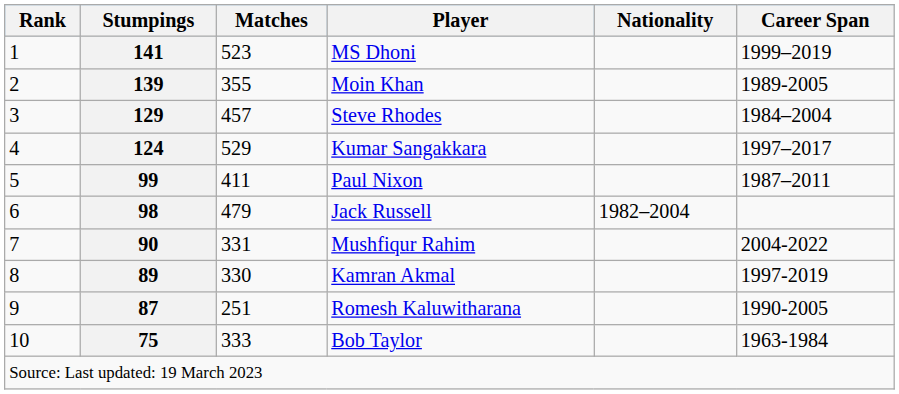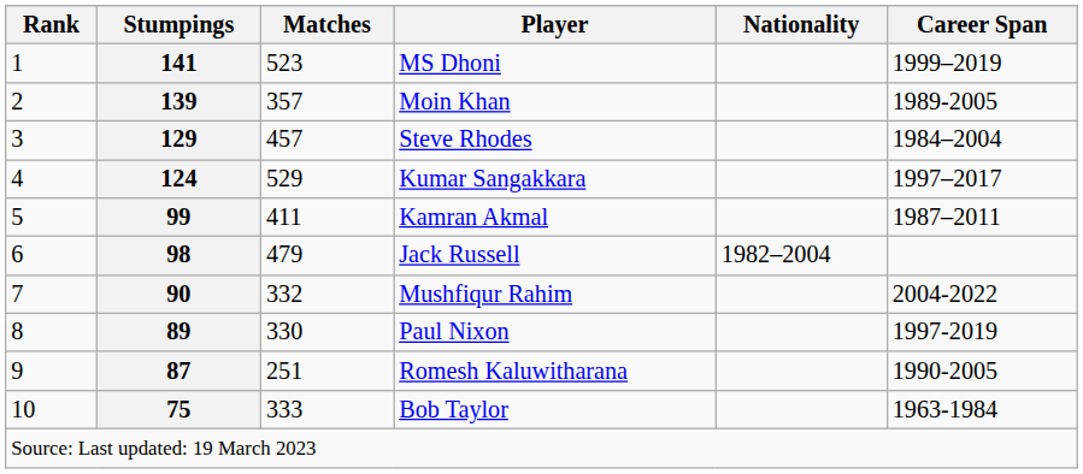 <table class="wikitable" width=80%>
 <tr bgcolor=#87cefa>
 <th>Rank</th>
 <th>Stumpings</th>
 <th>Matches</th>
 <th>Player</th>
 <th>Nationality</th>
 <th>Career Span</th>
 </tr>
 <tr>
 <td>1</td>
 <th>141</th>
 <td>523</td>
 <td><a href='#'>MS Dhoni</a></td>
 <td></td>
 <td>1999–2019</td>
 </tr>
 <tr>
 <td>2</td>
 <th>139</th>
-<td>355</td>
+<td>357</td>
 <td><a href='#'>Moin Khan</a></td>
 <td></td>
 <td>1989-2005</td>
 </tr>
 <tr>
 <td>3</td>
 <th>129</th>
 <td>457</td>
 <td><a href='#'>Steve Rhodes</a></td>
 <td></td>
 <td>1984–2004</td>
 </tr>
 <tr>
 <td>4</td>
 <th>124</th>
 <td>529</td>
 <td><a href='#'>Kumar Sangakkara</a></td>
 <td></td>
 <td>1997–2017</td>
 </tr>
 <tr>
 <td>5</td>
 <th>99</th>
 <td>411</td>
-<td><a href='#'>Paul Nixon</a></td>
+<td><a href='#'>Kamran Akmal</a></td>
 <td></td>
 <td>1987–2011</td>
 </tr>
 <tr>
 <td>6</td>
 <th>98</th>
 <td>479</td>
 <td><a href='#'>Jack Russell</a></td>
 <td>1982–2004</td>
 </tr>
 <tr>
 <td>7</td>
 <th>90</th>
-<td>331</td>
+<td>332</td>
 <td><a href='#'>Mushfiqur Rahim</a></td>
 <td></td>
 <td>2004-2022</td>
 </tr>
 <tr>
 <td>8</td>
 <th>89</th>
 <td>330</td>
-<td><a href='#'>Kamran Akmal</a></td>
+<td><a href='#'>Paul Nixon</a></td>
 <td></td>
 <td>1997-2019</td>
 </tr>
 <tr>
 <td>9</td>
 <th>87</th>
 <td>251</td>
 <td><a href='#'>Romesh Kaluwitharana</a></td>
 <td></td>
 <td>1990-2005</td>
 </tr>
 <tr>
 <td>10</td>
 <th>75</th>
 <td>333</td>
 <td><a href='#'>Bob Taylor</a></td>
 <td></td>
 <td>1963-1984</td>
 </tr>
 <tr>
 <td colspan=7><small>Source:  Last updated: 19 March 2023</small></td>
 </tr>
 </table>
